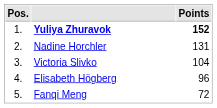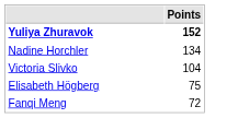 <table cellspacing="1" cellpadding="3" style="border:1px solid #AAAAAA;font-size:90%">
 <tr bgcolor="#E4E4E4">
-<th style="border-bottom:1px solid #AAAAAA" width=10>Pos.</th>
 <th style="border-bottom:1px solid #AAAAAA" width=200></th>
 <th style="border-bottom:1px solid #AAAAAA" width=20>Points</th>
 </tr>
 <tr>
-<td align=center>1.</td>
 <td> <strong><a href='#'>Yuliya Zhuravok</a></strong></td>
 <td align=right><strong>152</strong></td>
 </tr>
 <tr>
-<td align=center>2.</td>
 <td> <a href='#'>Nadine Horchler</a></td>
-<td align=right>131</td>
+<td align=right>134</td>
 </tr>
 <tr>
-<td align=center>3.</td>
 <td> <a href='#'>Victoria Slivko</a></td>
 <td align=right>104</td>
 </tr>
 <tr>
-<td align=center>4.</td>
 <td> <a href='#'>Elisabeth Högberg</a></td>
-<td align=right>96</td>
+<td align=right>75</td>
 </tr>
 <tr>
-<td align=center>5.</td>
 <td> <a href='#'>Fanqi Meng</a></td>
 <td align=right>72</td>
 </tr>
 </table>
